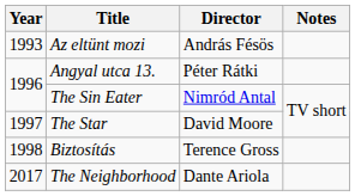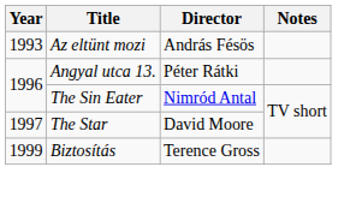 <table class="wikitable">
 <tr>
 <th>Year</th>
 <th>Title</th>
 <th>Director</th>
 <th>Notes</th>
 </tr>
 <tr>
 <td>1993</td>
 <td><em>Az eltünt mozi</em></td>
 <td>András Fésös</td>
 <td></td>
 </tr>
 <tr>
 <td rowspan=2>1996</td>
 <td><em>Angyal utca 13.</em></td>
 <td>Péter Rátki</td>
 <td></td>
 </tr>
 <tr>
 <td><em>The Sin Eater</em></td>
 <td><a href='#'>Nimród Antal</a></td>
 <td rowspan=2>TV short</td>
 </tr>
 <tr>
 <td>1997</td>
 <td><em>The Star</em></td>
 <td>David Moore</td>
 </tr>
 <tr>
-<td>1998</td>
+<td>1999</td>
 <td><em>Biztosítás</em></td>
 <td>Terence Gross</td>
 <td></td>
 </tr>
-<tr>
-<td>2017</td>
-<td><em>The Neighborhood</em></td>
-<td>Dante Ariola</td>
-<td></td>
-</tr>
 </table>
